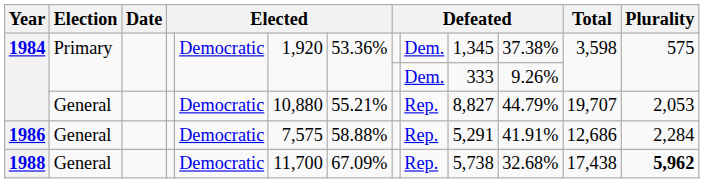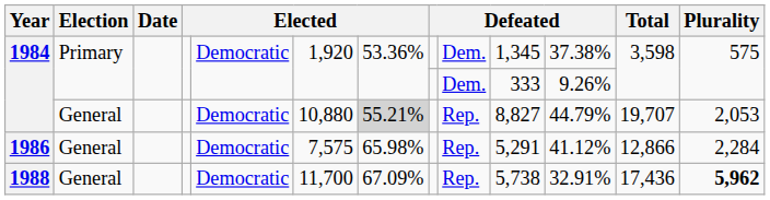 <table class=wikitable>
 <tr>
 <th>Year</th>
 <th>Election</th>
 <th>Date</th>
 <th ! colspan="4">Elected</th>
 <th ! colspan="4">Defeated</th>
 <th>Total</th>
 <th>Plurality</th>
 </tr>
 <tr>
 <th rowspan="3" valign="top"><a href='#'>1984</a></th>
 <td rowspan="2" valign="top">Primary</td>
 <td rowspan="2" valign="top"></td>
 <td rowspan="2" valign="top"></td>
 <td rowspan="2" valign="top" ><a href='#'>Democratic</a></td>
 <td rowspan="2" valign="top" align="right">1,920</td>
 <td rowspan="2" valign="top" align="right">53.36%</td>
 <td valign="top"></td>
 <td valign="top" ><a href='#'>Dem.</a></td>
 <td valign="top" align="right">1,345</td>
 <td valign="top" align="right">37.38%</td>
 <td rowspan="2" valign="top" align="right">3,598</td>
 <td rowspan="2" valign="top" align="right">575</td>
 </tr>
 <tr>
 <td valign="top"></td>
 <td valign="top" ><a href='#'>Dem.</a></td>
 <td valign="top" align="right">333</td>
 <td valign="top" align="right">9.26%</td>
 </tr>
 <tr>
 <td valign="top">General</td>
 <td valign="top"></td>
 <td valign="top"></td>
 <td valign="top" ><a href='#'>Democratic</a></td>
 <td valign="top" align="right">10,880</td>
-<td valign="top" align="right">55.21%</td>
+<td valign="top" align="right" style="background: lightgrey;">55.21%</td>
 <td valign="top"></td>
 <td valign="top" ><a href='#'>Rep.</a></td>
 <td valign="top" align="right">8,827</td>
 <td valign="top" align="right">44.79%</td>
 <td valign="top" align="right">19,707</td>
 <td valign="top" align="right">2,053</td>
 </tr>
 <tr>
 <th valign="top"><a href='#'>1986</a></th>
 <td valign="top">General</td>
 <td valign="top"></td>
 <td valign="top"></td>
 <td valign="top" ><a href='#'>Democratic</a></td>
 <td valign="top" align="right">7,575</td>
-<td valign="top" align="right">58.88%</td>
+<td valign="top" align="right">65.98%</td>
 <td valign="top"></td>
 <td valign="top" ><a href='#'>Rep.</a></td>
 <td valign="top" align="right">5,291</td>
-<td valign="top" align="right">41.91%</td>
-<td valign="top" align="right">12,686</td>
+<td valign="top" align="right">41.12%</td>
+<td valign="top" align="right">12,866</td>
 <td valign="top" align="right">2,284</td>
 </tr>
 <tr>
 <th valign="top"><a href='#'>1988</a></th>
 <td valign="top">General</td>
 <td valign="top"></td>
 <td valign="top"></td>
 <td valign="top" ><a href='#'>Democratic</a></td>
 <td valign="top" align="right">11,700</td>
 <td valign="top" align="right">67.09%</td>
 <td valign="top"></td>
 <td valign="top" ><a href='#'>Rep.</a></td>
 <td valign="top" align="right">5,738</td>
-<td valign="top" align="right">32.68%</td>
-<td valign="top" align="right">17,438</td>
+<td valign="top" align="right">32.91%</td>
+<td valign="top" align="right">17,436</td>
 <td valign="top" align="right"><strong>5,962</strong></td>
 </tr>
 </table>
